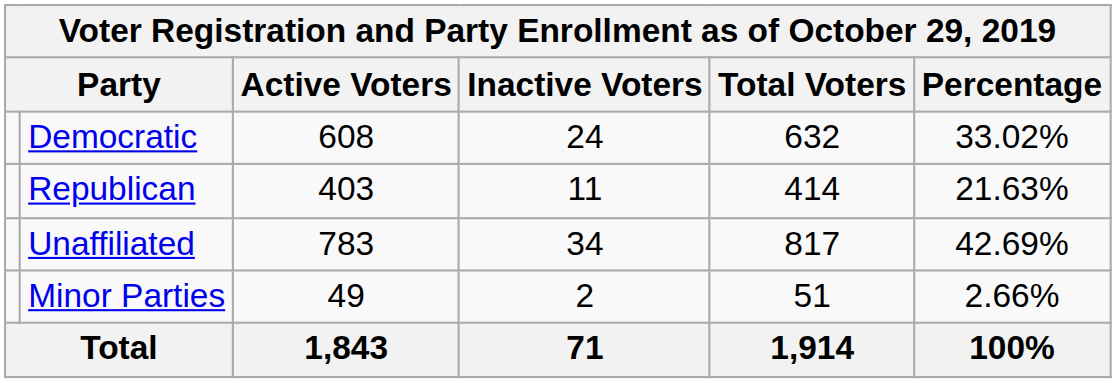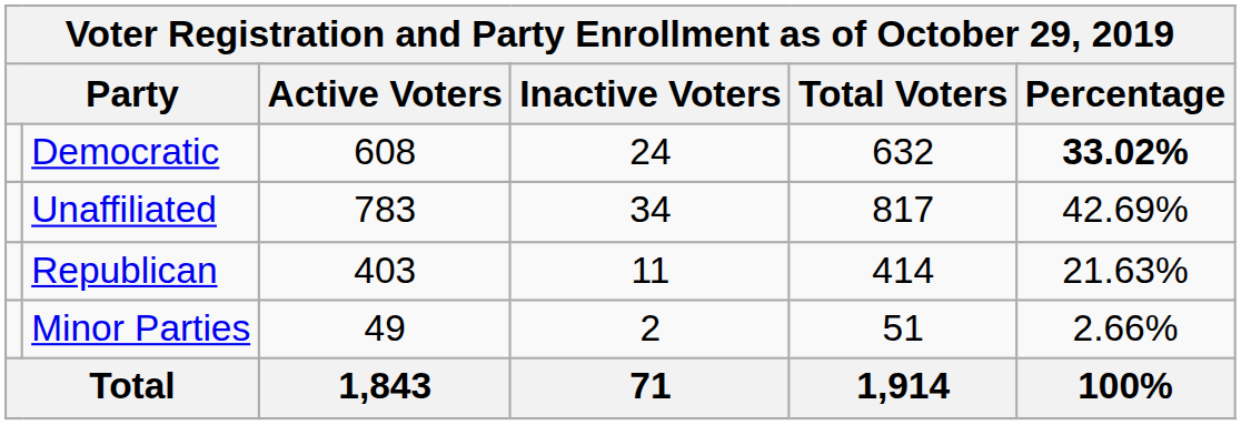 <table class=wikitable>
 <tr>
 <th colspan = 6>Voter Registration and Party Enrollment as of October 29, 2019</th>
 </tr>
 <tr>
 <th colspan = 2>Party</th>
 <th>Active Voters</th>
 <th>Inactive Voters</th>
 <th>Total Voters</th>
 <th>Percentage</th>
 </tr>
 <tr>
 <td></td>
 <td><a href='#'>Democratic</a></td>
 <td align = center>608</td>
 <td align = center>24</td>
 <td align = center>632</td>
-<td align = center>33.02%</td>
+<td align = center><strong>33.02%</strong></td>
+</tr>
+<tr>
+<td></td>
+<td><a href='#'>Unaffiliated</a></td>
+<td align = center>783</td>
+<td align = center>34</td>
+<td align = center>817</td>
+<td align = center>42.69%</td>
 </tr>
 <tr>
 <td></td>
 <td><a href='#'>Republican</a></td>
 <td align = center>403</td>
 <td align = center>11</td>
 <td align = center>414</td>
 <td align = center>21.63%</td>
-</tr>
-<tr>
-<td></td>
-<td><a href='#'>Unaffiliated</a></td>
-<td align = center>783</td>
-<td align = center>34</td>
-<td align = center>817</td>
-<td align = center>42.69%</td>
 </tr>
 <tr>
 <td></td>
 <td><a href='#'>Minor Parties</a></td>
 <td align = center>49</td>
 <td align = center>2</td>
 <td align = center>51</td>
 <td align = center>2.66%</td>
 </tr>
 <tr>
 <th colspan = 2>Total</th>
 <th align = center>1,843</th>
 <th align = center>71</th>
 <th align = center>1,914</th>
 <th align = center>100%</th>
 </tr>
 </table>
